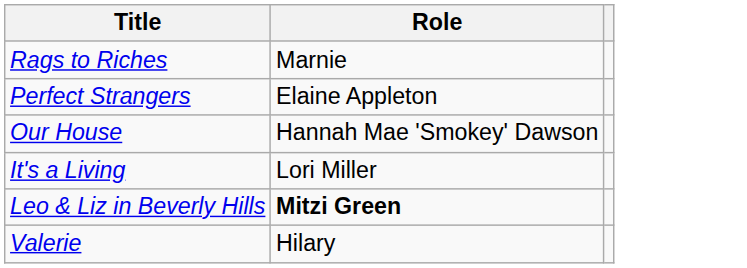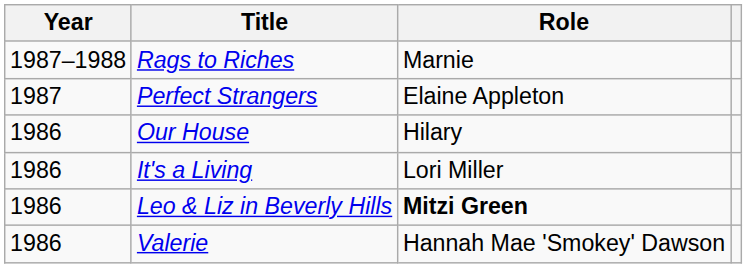 <table class="wikitable">
 <tr>
+<th>Year</th>
 <th>Title</th>
 <th>Role</th>
 <th></th>
 </tr>
 <tr>
+<td rowspan="1">1987–1988</td>
 <td><em><a href='#'>Rags to Riches</a></em></td>
 <td>Marnie</td>
 <td></td>
 </tr>
 <tr>
+<td rowspan="1">1987</td>
 <td><em><a href='#'>Perfect Strangers</a></em></td>
 <td>Elaine Appleton</td>
 <td></td>
 </tr>
 <tr>
+<td rowspan="1">1986</td>
 <td><em><a href='#'>Our House</a></em></td>
-<td>Hannah Mae 'Smokey' Dawson</td>
+<td>Hilary</td>
 <td></td>
 </tr>
 <tr>
+<td rowspan="1">1986</td>
 <td><em><a href='#'>It's a Living</a></em></td>
 <td>Lori Miller</td>
 <td></td>
 </tr>
 <tr>
+<td rowspan="1">1986</td>
 <td><em><a href='#'>Leo & Liz in Beverly Hills</a></em></td>
 <td><strong>Mitzi Green</strong></td>
 <td></td>
 </tr>
 <tr>
+<td rowspan="1">1986</td>
 <td><em><a href='#'>Valerie</a></em></td>
-<td>Hilary</td>
+<td>Hannah Mae 'Smokey' Dawson</td>
 <td></td>
 </tr>
 </table>
